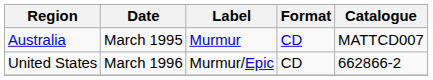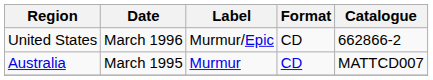 <table class="wikitable">
 <tr>
 <th>Region</th>
 <th>Date</th>
 <th>Label</th>
 <th>Format</th>
 <th>Catalogue</th>
 </tr>
 <tr>
+<td>United States</td>
+<td>March 1996</td>
+<td>Murmur/<a href='#'>Epic</a></td>
+<td>CD</td>
+<td>662866-2</td>
+</tr>
+<tr>
 <td><a href='#'>Australia</a></td>
 <td>March 1995</td>
 <td><a href='#'>Murmur</a></td>
 <td><a href='#'>CD</a></td>
 <td>MATTCD007</td>
 </tr>
 <tr>
-<td>United States</td>
-<td>March 1996</td>
-<td>Murmur/<a href='#'>Epic</a></td>
-<td>CD</td>
-<td>662866-2</td>
-</tr>
-<tr>
 </tr>
 </table>
